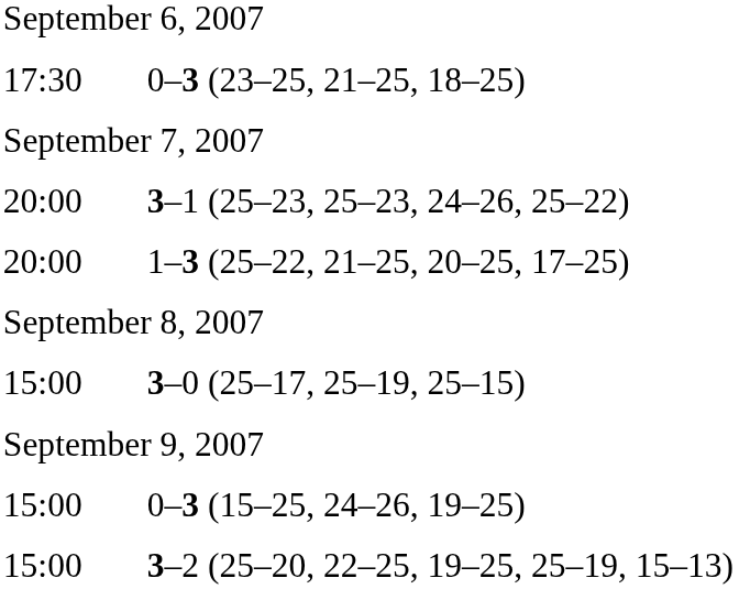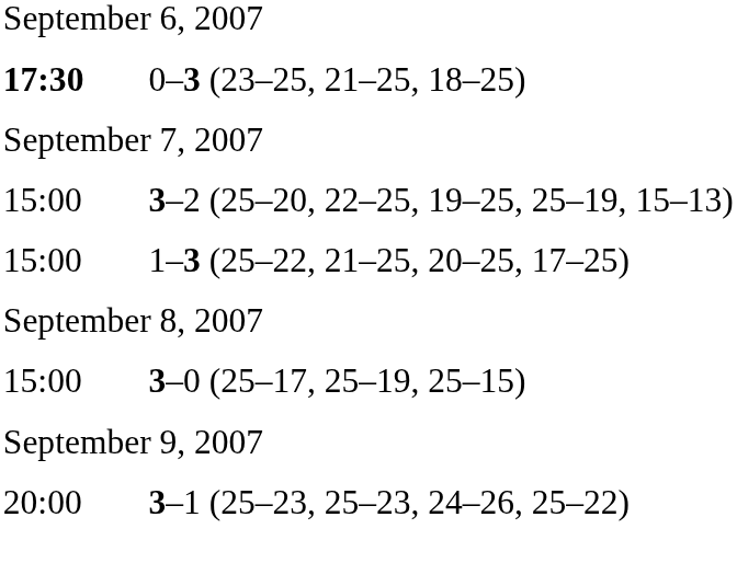 <table style=border-collapse:collapse  cellspacing=0 cellpadding=5>
 <tr>
 <td colspan="4">September 6, 2007</td>
 </tr>
 <tr>
-<td>17:30</td>
+<td><strong>17:30</strong></td>
 <td></td>
 <td><strong></strong></td>
 <td>0–<strong>3</strong> (23–25, 21–25, 18–25)</td>
 </tr>
 <tr>
 <td colspan="4">September 7, 2007</td>
 </tr>
 <tr>
-<td>20:00</td>
+<td>15:00</td>
 <td><strong></strong></td>
 <td></td>
-<td><strong>3</strong>–1 (25–23, 25–23, 24–26, 25–22)</td>
+<td><strong>3</strong>–2 (25–20, 22–25, 19–25, 25–19, 15–13)</td>
 </tr>
 <tr>
-<td>20:00</td>
+<td>15:00</td>
 <td></td>
 <td><strong></strong></td>
 <td>1–<strong>3</strong> (25–22, 21–25, 20–25, 17–25)</td>
 </tr>
 <tr>
 <td colspan="4">September 8, 2007</td>
 </tr>
 <tr>
 <td>15:00</td>
 <td><strong></strong></td>
 <td></td>
 <td><strong>3</strong>–0 (25–17, 25–19, 25–15)</td>
 </tr>
 <tr>
 <td colspan="4">September 9, 2007</td>
 </tr>
 <tr>
-<td>15:00</td>
-<td></td>
-<td><strong></strong></td>
-<td>0–<strong>3</strong> (15–25, 24–26, 19–25)</td>
-</tr>
-<tr>
-<td>15:00</td>
+<td>20:00</td>
 <td><strong></strong></td>
 <td></td>
-<td><strong>3</strong>–2 (25–20, 22–25, 19–25, 25–19, 15–13)</td>
+<td><strong>3</strong>–1 (25–23, 25–23, 24–26, 25–22)</td>
 </tr>
 </table>
